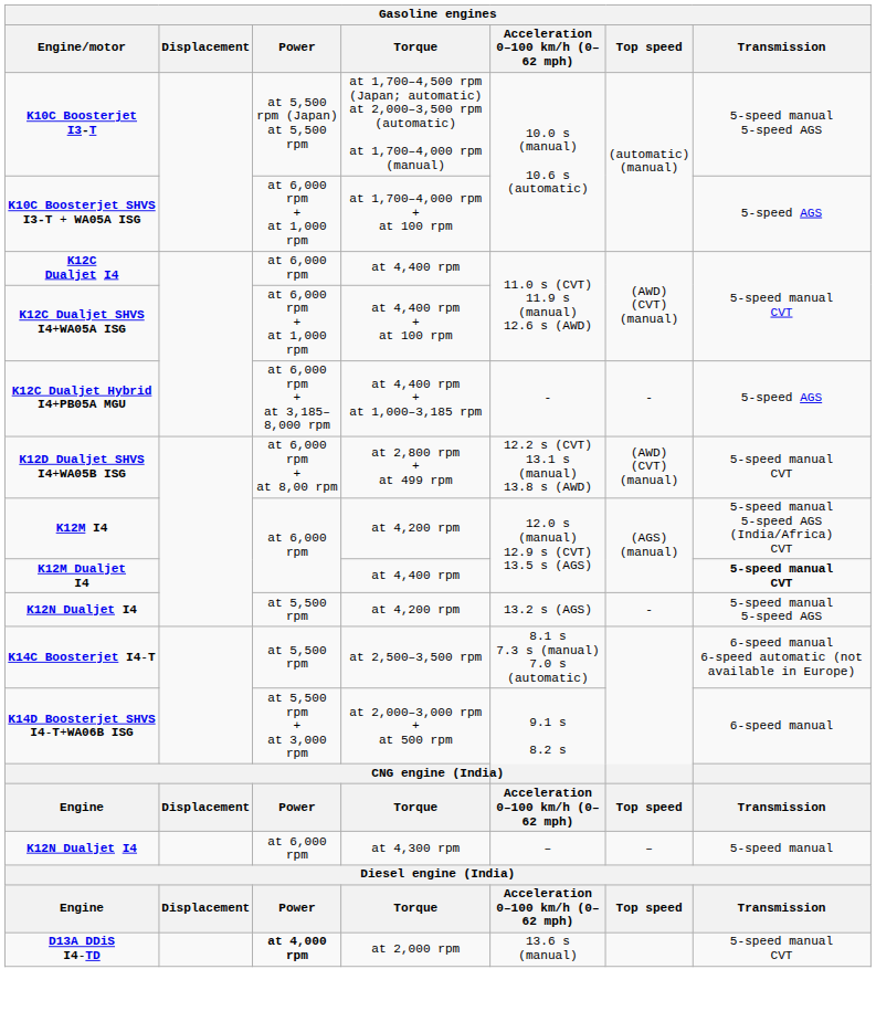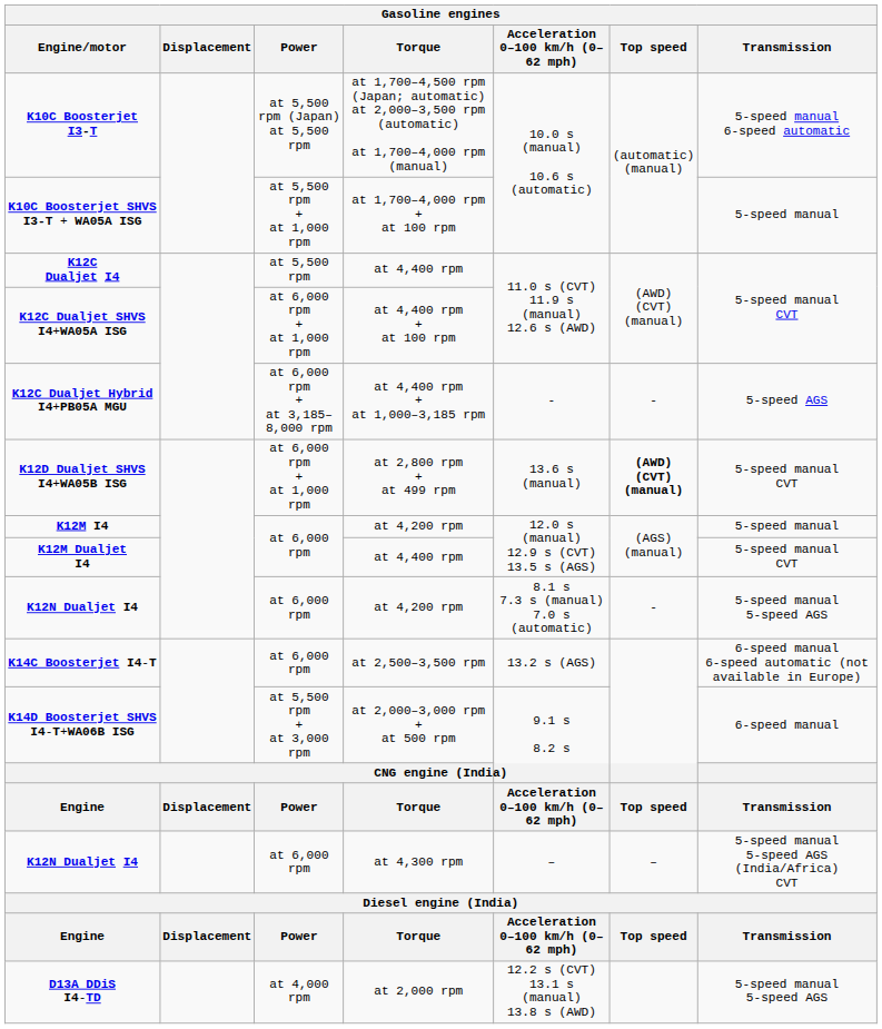 <table class="wikitable" style="text-align:center; font-size:95%;">
 <tr>
 <th colspan=7>Gasoline engines</th>
 </tr>
 <tr>
 <th>Engine/motor</th>
 <th>Displacement</th>
 <th>Power</th>
 <th>Torque</th>
 <th>Acceleration<br>0–100 km/h (0–62 mph)</th>
 <th>Top speed</th>
 <th>Transmission</th>
 </tr>
 <tr>
 <td><strong><a href='#'>K10C Boosterjet</a></strong><br><strong><a href='#'>I3</a>-<a href='#'>T</a></strong></td>
 <td rowspan=2></td>
 <td> at 5,500 rpm (Japan)<br> at 5,500 rpm</td>
 <td> at 1,700–4,500 rpm (Japan; automatic)<br> at 2,000–3,500 rpm (automatic)<br><br> at 1,700–4,000 rpm (manual)</td>
 <td rowspan=2>10.0 s (manual)<br><br>10.6 s (automatic)</td>
 <td rowspan=2> (automatic)<br> (manual)</td>
-<td>5-speed manual<br>5-speed AGS</td>
+<td>5-speed <a href='#'>manual</a><br>6-speed <a href='#'>automatic</a></td>
 </tr>
 <tr>
 <td><strong><a href='#'>K10C Boosterjet SHVS</a></strong> <strong>I3-T</strong> + <strong>WA05A ISG</strong></td>
-<td> at 6,000 rpm<br>+<br> at 1,000 rpm</td>
+<td> at 5,500 rpm<br>+<br> at 1,000 rpm</td>
 <td> at 1,700–4,000 rpm<br>+<br> at 100 rpm</td>
-<td>5-speed <a href='#'>AGS</a></td>
+<td>5-speed manual</td>
 </tr>
 <tr>
 <td><strong><a href='#'>K12C<br> Dualjet</a></strong> <strong><a href='#'>I4</a></strong></td>
 <td rowspan=3></td>
-<td> at 6,000 rpm</td>
+<td> at 5,500 rpm</td>
 <td> at 4,400 rpm</td>
 <td rowspan=2>11.0 s (CVT)<br>11.9 s (manual)<br>12.6 s (AWD)</td>
 <td rowspan=2> (AWD)<br> (CVT)<br> (manual)</td>
 <td rowspan=2>5-speed manual<br><a href='#'>CVT</a></td>
 </tr>
 <tr>
 <td><strong><a href='#'>K12C Dualjet SHVS</a></strong> <strong>I4</strong>+<strong>WA05A ISG</strong></td>
 <td> at 6,000 rpm<br>+<br> at 1,000 rpm</td>
 <td> at 4,400 rpm<br>+<br> at 100 rpm</td>
 </tr>
 <tr>
 <td><strong><a href='#'>K12C Dualjet Hybrid</a></strong> <strong>I4</strong>+<strong>PB05A MGU</strong></td>
 <td> at 6,000 rpm<br>+<br> at 3,185–8,000 rpm</td>
 <td> at 4,400 rpm<br>+<br> at 1,000–3,185 rpm</td>
 <td>-</td>
 <td>-</td>
 <td>5-speed <a href='#'>AGS</a></td>
 </tr>
 <tr>
 <td><strong><a href='#'>K12D Dualjet SHVS</a></strong> <strong>I4</strong>+<strong>WA05B ISG</strong></td>
 <td rowspan=4></td>
-<td> at 6,000 rpm<br>+<br> at 8,00 rpm</td>
+<td> at 6,000 rpm<br>+<br> at 1,000 rpm</td>
 <td> at 2,800 rpm<br>+<br> at 499 rpm</td>
-<td>12.2 s (CVT)<br>13.1 s (manual)<br>13.8 s (AWD)</td>
-<td> (AWD)<br> (CVT)<br> (manual)</td>
+<td>13.6 s (manual)</td>
+<td><strong> (AWD)<br> (CVT)<br> (manual)</strong></td>
 <td>5-speed manual<br>CVT</td>
 </tr>
 <tr>
 <td><strong><a href='#'>K12M</a></strong> <strong>I4</strong></td>
 <td rowspan=2> at 6,000 rpm</td>
 <td> at 4,200 rpm</td>
 <td rowspan=2>12.0 s (manual)<br>12.9 s (CVT)<br>13.5 s (AGS)</td>
 <td rowspan=2> (AGS)<br> (manual)</td>
-<td>5-speed manual<br>5-speed AGS (India/Africa)<br>CVT</td>
+<td>5-speed manual</td>
 </tr>
 <tr>
 <td><strong><a href='#'>K12M Dualjet</a></strong><br><strong>I4</strong></td>
 <td> at 4,400 rpm</td>
-<td><strong>5-speed manual<br>CVT</strong></td>
+<td>5-speed manual<br>CVT</td>
 </tr>
 <tr>
 <td><strong><a href='#'>K12N Dualjet</a></strong> <strong>I4</strong></td>
-<td> at 5,500 rpm</td>
+<td> at 6,000 rpm</td>
 <td> at 4,200 rpm</td>
-<td>13.2 s (AGS)</td>
+<td>8.1 s<br>7.3 s (manual)<br>7.0 s (automatic)</td>
 <td>-</td>
 <td>5-speed manual<br>5-speed AGS</td>
 </tr>
 <tr>
 <td><strong><a href='#'>K14C Boosterjet</a></strong> <strong>I4</strong>-<strong>T</strong></td>
 <td rowspan=2></td>
-<td> at 5,500 rpm</td>
+<td> at 6,000 rpm</td>
 <td> at 2,500–3,500 rpm</td>
-<td>8.1 s<br>7.3 s (manual)<br>7.0 s (automatic)</td>
+<td>13.2 s (AGS)</td>
 <td rowspan=3></td>
 <td rowspan=1>6-speed manual<br>6-speed automatic (not available in Europe)</td>
 </tr>
 <tr>
 <td><strong><a href='#'>K14D Boosterjet SHVS</a></strong> <strong>I4</strong>-<strong>T</strong>+<strong>WA06B ISG</strong></td>
 <td> at 5,500 rpm<br>+<br> at 3,000 rpm</td>
 <td> at 2,000–3,000 rpm<br>+<br> at 500 rpm</td>
 <td rowspan=2>9.1 s<br><br>8.2 s</td>
 <td>6-speed manual</td>
 </tr>
 <tr>
 <th colspan=7>CNG engine (India)</th>
 </tr>
 <tr>
 <th>Engine</th>
 <th>Displacement</th>
 <th>Power</th>
 <th>Torque</th>
 <th>Acceleration<br>0–100 km/h (0–62 mph)</th>
 <th>Top speed</th>
 <th>Transmission</th>
 </tr>
 <tr>
 <td><strong><a href='#'>K12N Dualjet</a></strong> <strong><a href='#'>I4</a></strong></td>
 <td></td>
 <td> at 6,000 rpm</td>
 <td> at 4,300 rpm</td>
 <td>–</td>
 <td>–</td>
-<td>5-speed manual</td>
+<td>5-speed manual<br>5-speed AGS (India/Africa)<br>CVT</td>
 </tr>
 <tr>
 <th colspan=7>Diesel engine (India)</th>
 </tr>
 <tr>
 <th>Engine</th>
 <th>Displacement</th>
 <th>Power</th>
 <th>Torque</th>
 <th>Acceleration<br>0–100 km/h (0–62 mph)</th>
 <th>Top speed</th>
 <th>Transmission</th>
 </tr>
 <tr>
 <td><strong><a href='#'>D13A DDiS</a></strong><br><strong>I4</strong>-<strong><a href='#'>TD</a></strong></td>
 <td></td>
-<td><strong> at 4,000 rpm</strong></td>
+<td> at 4,000 rpm</td>
 <td> at 2,000 rpm</td>
-<td>13.6 s (manual)</td>
+<td>12.2 s (CVT)<br>13.1 s (manual)<br>13.8 s (AWD)</td>
 <td></td>
-<td>5-speed manual<br>CVT</td>
+<td>5-speed manual<br>5-speed AGS</td>
 </tr>
 </table>
